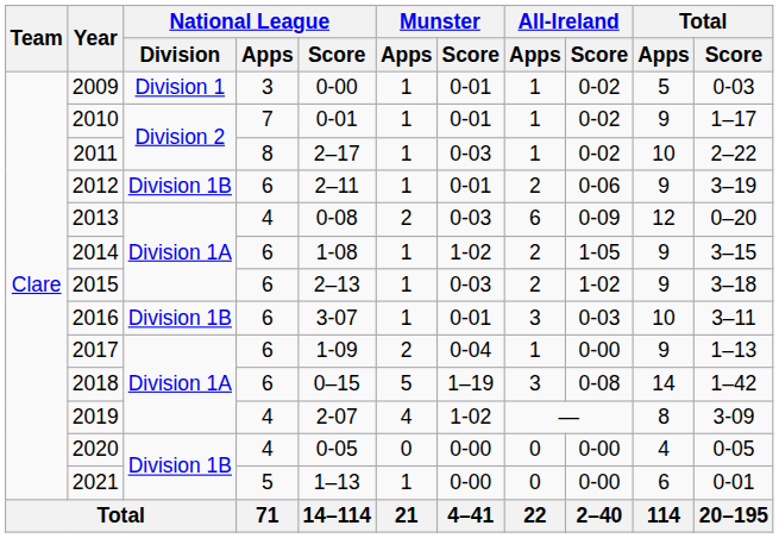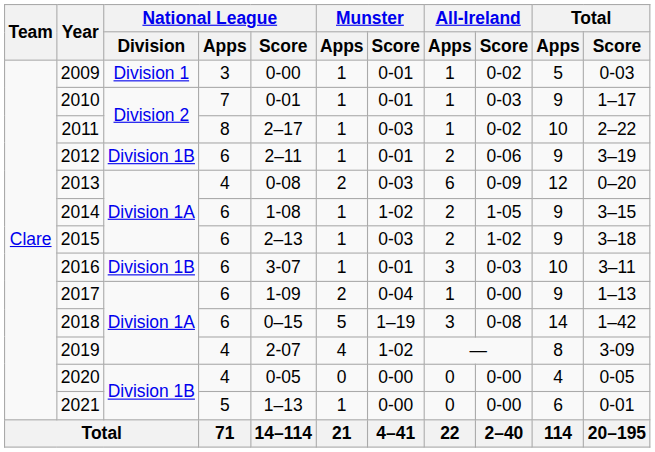 <table class="wikitable" style="text-align:center">
 <tr>
 <th rowspan="2">Team</th>
 <th rowspan="2">Year</th>
 <th colspan="3"><a href='#'>National League</a></th>
 <th colspan="2"><a href='#'>Munster</a></th>
 <th colspan="2"><a href='#'>All-Ireland</a></th>
 <th colspan="2">Total</th>
 </tr>
 <tr>
 <th>Division</th>
 <th>Apps</th>
 <th>Score</th>
 <th>Apps</th>
 <th>Score</th>
 <th>Apps</th>
 <th>Score</th>
 <th>Apps</th>
 <th>Score</th>
 </tr>
 <tr>
 <td rowspan="13"><a href='#'>Clare</a></td>
 <td>2009</td>
 <td rowspan="1"><a href='#'>Division 1</a></td>
 <td>3</td>
 <td>0-00</td>
 <td>1</td>
 <td>0-01</td>
 <td>1</td>
 <td>0-02</td>
 <td>5</td>
 <td>0-03</td>
 </tr>
 <tr>
 <td>2010</td>
 <td rowspan="2"><a href='#'>Division 2</a></td>
 <td>7</td>
 <td>0-01</td>
 <td>1</td>
 <td>0-01</td>
 <td>1</td>
-<td>0-02</td>
+<td>0-03</td>
 <td>9</td>
 <td>1–17</td>
 </tr>
 <tr>
 <td>2011</td>
 <td>8</td>
 <td>2–17</td>
 <td>1</td>
 <td>0-03</td>
 <td>1</td>
 <td>0-02</td>
 <td>10</td>
 <td>2–22</td>
 </tr>
 <tr>
 <td>2012</td>
 <td rowspan="1"><a href='#'>Division 1B</a></td>
 <td>6</td>
 <td>2–11</td>
 <td>1</td>
 <td>0-01</td>
 <td>2</td>
 <td>0-06</td>
 <td>9</td>
 <td>3–19</td>
 </tr>
 <tr>
 <td>2013</td>
 <td rowspan="3"><a href='#'>Division 1A</a></td>
 <td>4</td>
 <td>0-08</td>
 <td>2</td>
 <td>0-03</td>
 <td>6</td>
 <td>0-09</td>
 <td>12</td>
 <td>0–20</td>
 </tr>
 <tr>
 <td>2014</td>
 <td>6</td>
 <td>1-08</td>
 <td>1</td>
 <td>1-02</td>
 <td>2</td>
 <td>1-05</td>
 <td>9</td>
 <td>3–15</td>
 </tr>
 <tr>
 <td>2015</td>
 <td>6</td>
 <td>2–13</td>
 <td>1</td>
 <td>0-03</td>
 <td>2</td>
 <td>1-02</td>
 <td>9</td>
 <td>3–18</td>
 </tr>
 <tr>
 <td>2016</td>
 <td rowspan="1"><a href='#'>Division 1B</a></td>
 <td>6</td>
 <td>3-07</td>
 <td>1</td>
 <td>0-01</td>
 <td>3</td>
 <td>0-03</td>
 <td>10</td>
 <td>3–11</td>
 </tr>
 <tr>
 <td>2017</td>
 <td rowspan="3"><a href='#'>Division 1A</a></td>
 <td>6</td>
 <td>1-09</td>
 <td>2</td>
 <td>0-04</td>
 <td>1</td>
 <td>0-00</td>
 <td>9</td>
 <td>1–13</td>
 </tr>
 <tr>
 <td>2018</td>
 <td>6</td>
 <td>0–15</td>
 <td>5</td>
 <td>1–19</td>
 <td>3</td>
 <td>0-08</td>
 <td>14</td>
 <td>1–42</td>
 </tr>
 <tr>
 <td>2019</td>
 <td>4</td>
 <td>2-07</td>
 <td>4</td>
 <td>1-02</td>
 <td colspan=2>—</td>
 <td>8</td>
 <td>3-09</td>
 </tr>
 <tr>
 <td>2020</td>
 <td rowspan="2"><a href='#'>Division 1B</a></td>
 <td>4</td>
 <td>0-05</td>
 <td>0</td>
 <td>0-00</td>
 <td>0</td>
 <td>0-00</td>
 <td>4</td>
 <td>0-05</td>
 </tr>
 <tr>
 <td>2021</td>
 <td>5</td>
 <td>1–13</td>
 <td>1</td>
 <td>0-00</td>
 <td>0</td>
 <td>0-00</td>
 <td>6</td>
 <td>0-01</td>
 </tr>
 <tr>
 <th colspan="3">Total</th>
 <th>71</th>
 <th>14–114</th>
 <th>21</th>
 <th>4–41</th>
 <th>22</th>
 <th>2–40</th>
 <th>114</th>
 <th>20–195</th>
 </tr>
 </table>
